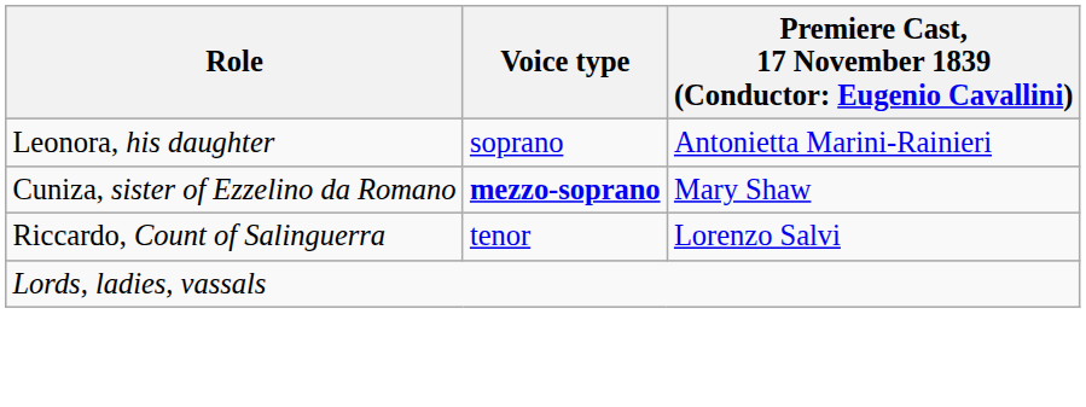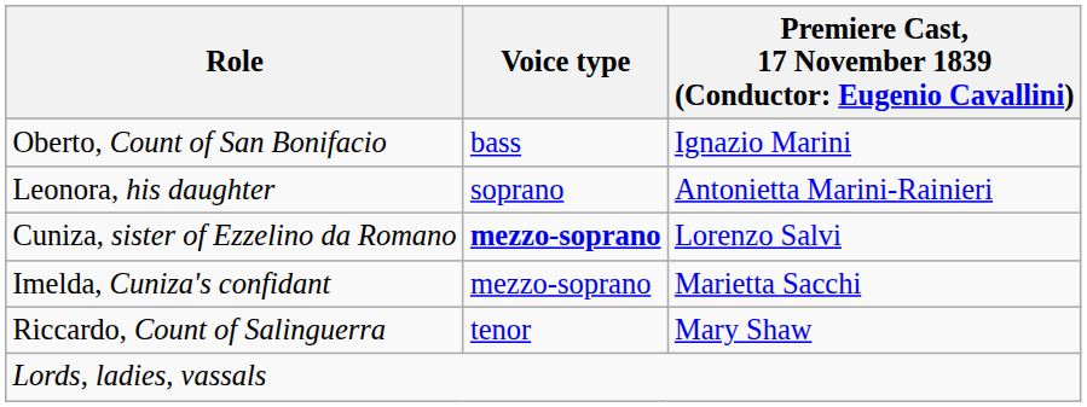 <table class="wikitable">
 <tr>
 <th>Role</th>
 <th>Voice type</th>
 <th>Premiere Cast,<br>17 November 1839<br>(Conductor: <a href='#'>Eugenio Cavallini</a>)</th>
+</tr>
+<tr>
+<td>Oberto, <em>Count of San Bonifacio</em></td>
+<td><a href='#'>bass</a></td>
+<td><a href='#'>Ignazio Marini</a></td>
 </tr>
 <tr>
 <td>Leonora, <em>his daughter</em></td>
 <td><a href='#'>soprano</a></td>
 <td><a href='#'>Antonietta Marini-Rainieri</a></td>
 </tr>
 <tr>
 <td>Cuniza, <em>sister of Ezzelino da Romano</em></td>
 <td><strong><a href='#'>mezzo-soprano</a></strong></td>
-<td><a href='#'>Mary Shaw</a></td>
+<td><a href='#'>Lorenzo Salvi</a></td>
+</tr>
+<tr>
+<td>Imelda, <em>Cuniza's confidant</em></td>
+<td><a href='#'>mezzo-soprano</a></td>
+<td><a href='#'>Marietta Sacchi</a></td>
 </tr>
 <tr>
 <td>Riccardo, <em>Count of Salinguerra</em></td>
 <td><a href='#'>tenor</a></td>
-<td><a href='#'>Lorenzo Salvi</a></td>
+<td><a href='#'>Mary Shaw</a></td>
 </tr>
 <tr>
 <td colspan="3"><em>Lords, ladies, vassals</em></td>
 </tr>
 </table>
